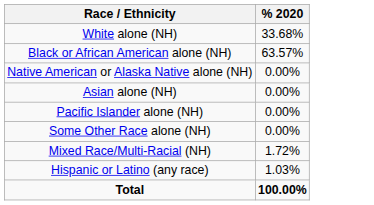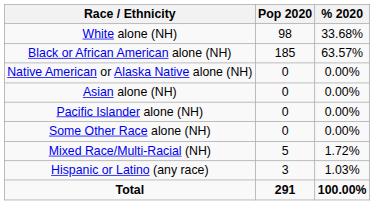 <table class="wikitable" style="text-align:center;">
 <tr>
 <th>Race / Ethnicity</th>
+<th>Pop 2020</th>
 <th>% 2020</th>
 </tr>
 <tr>
 <td><a href='#'>White</a> alone (NH)</td>
+<td>98</td>
 <td>33.68%</td>
 </tr>
 <tr>
 <td><a href='#'>Black or African American</a> alone (NH)</td>
+<td>185</td>
 <td>63.57%</td>
 </tr>
 <tr>
 <td><a href='#'>Native American</a> or <a href='#'>Alaska Native</a> alone (NH)</td>
+<td>0</td>
 <td>0.00%</td>
 </tr>
 <tr>
 <td><a href='#'>Asian</a> alone (NH)</td>
+<td>0</td>
 <td>0.00%</td>
 </tr>
 <tr>
 <td><a href='#'>Pacific Islander</a> alone (NH)</td>
+<td>0</td>
 <td>0.00%</td>
 </tr>
 <tr>
 <td><a href='#'>Some Other Race</a> alone (NH)</td>
+<td>0</td>
 <td>0.00%</td>
 </tr>
 <tr>
 <td><a href='#'>Mixed Race/Multi-Racial</a> (NH)</td>
+<td>5</td>
 <td>1.72%</td>
 </tr>
 <tr>
 <td><a href='#'>Hispanic or Latino</a> (any race)</td>
+<td>3</td>
 <td>1.03%</td>
 </tr>
 <tr>
 <td><strong>Total</strong></td>
+<td><strong>291</strong></td>
 <td><strong>100.00%</strong></td>
 </tr>
 </table>
